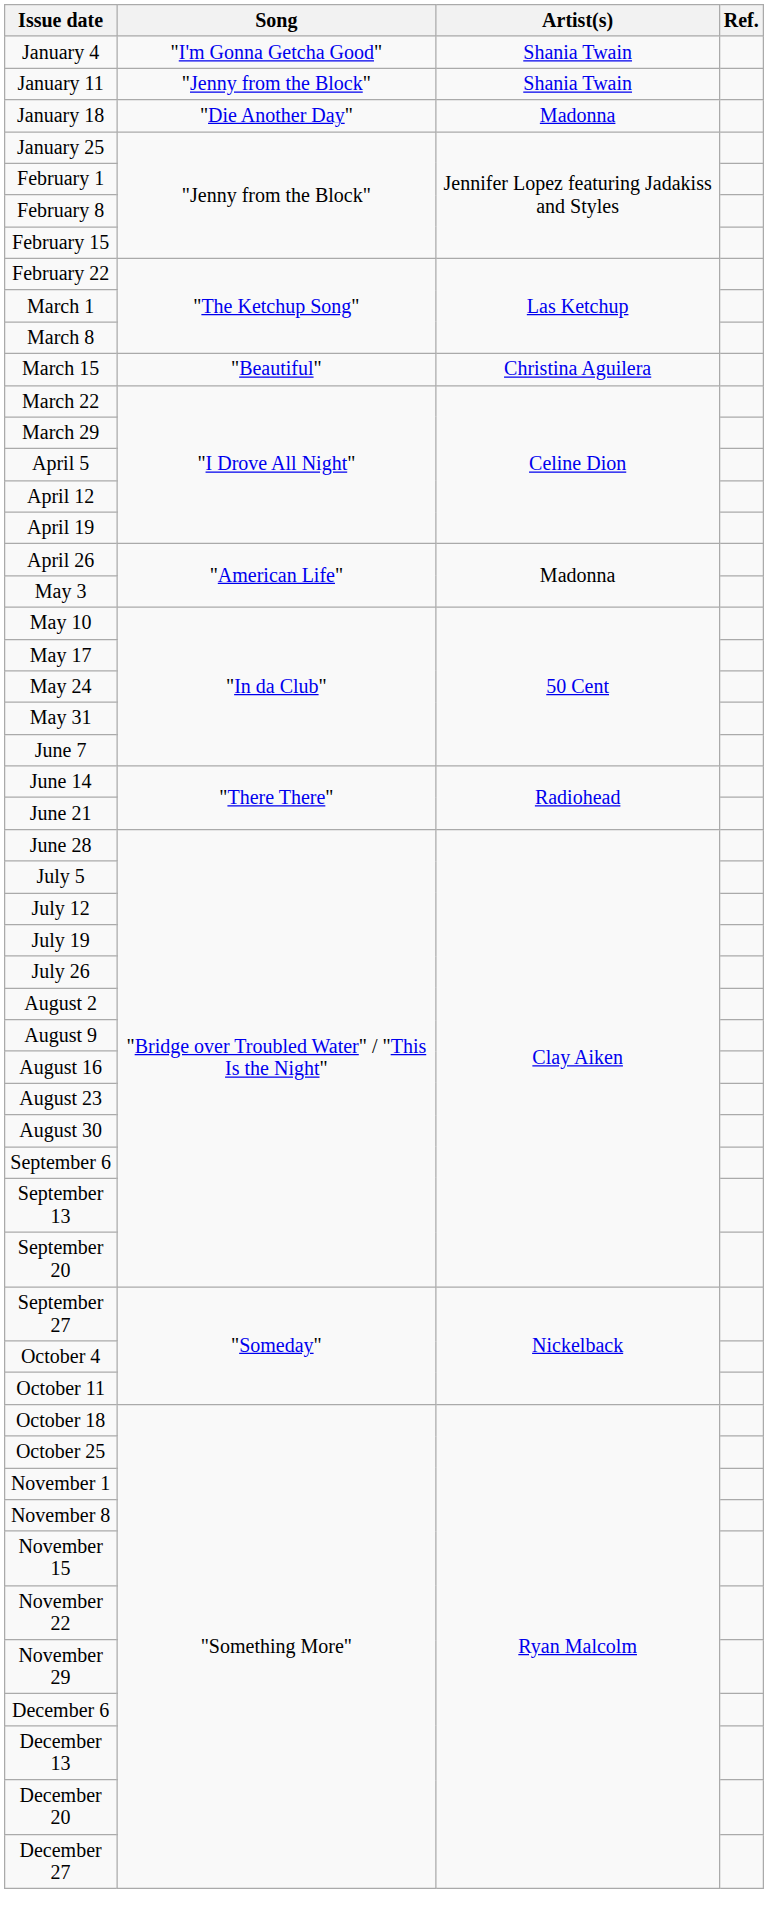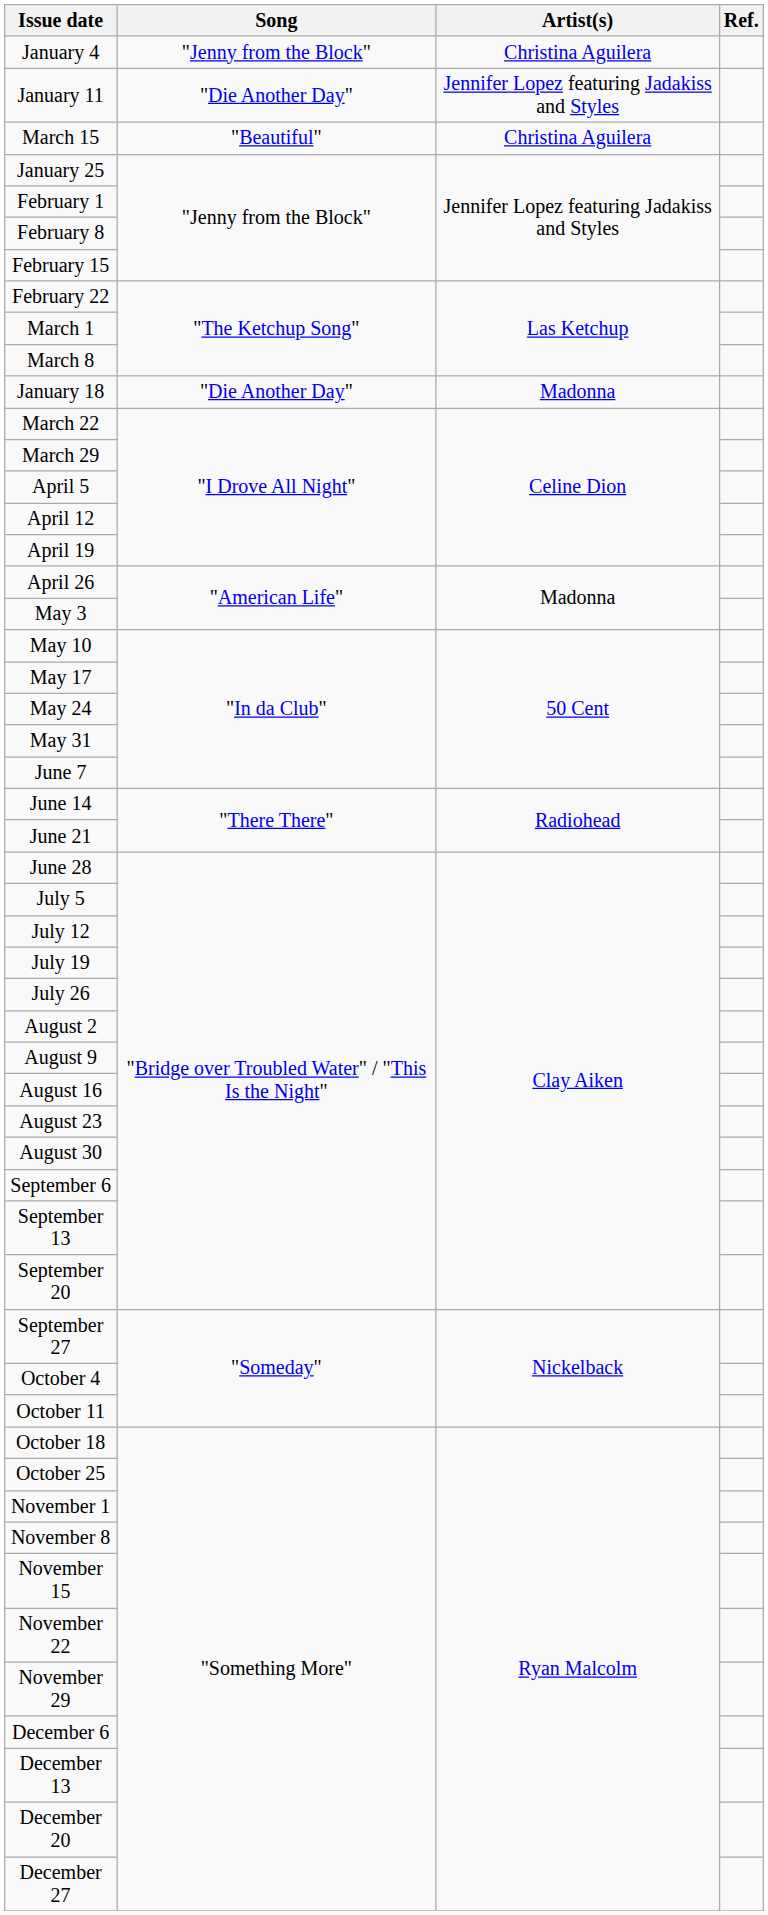 <table class="wikitable">
 <tr>
 <th align="center">Issue date</th>
 <th align="center">Song</th>
 <th align="center">Artist(s)</th>
 <th align="center">Ref.</th>
 </tr>
 <tr>
 <td align="center">January 4</td>
-<td align="center">"<a href='#'>I'm Gonna Getcha Good</a>"</td>
-<td align="center"><a href='#'>Shania Twain</a></td>
+<td align="center">"<a href='#'>Jenny from the Block</a>"</td>
+<td align="center"><a href='#'>Christina Aguilera</a></td>
 <td></td>
 </tr>
 <tr>
 <td align="center">January 11</td>
-<td align="center">"<a href='#'>Jenny from the Block</a>"</td>
-<td align="center"><a href='#'>Shania Twain</a></td>
+<td align="center">"<a href='#'>Die Another Day</a>"</td>
+<td align="center"><a href='#'>Jennifer Lopez</a> featuring <a href='#'>Jadakiss</a> and <a href='#'>Styles</a></td>
 <td></td>
 </tr>
 <tr>
-<td align="center">January 18</td>
-<td align="center">"<a href='#'>Die Another Day</a>"</td>
-<td align="center"><a href='#'>Madonna</a></td>
+<td align="center">March 15</td>
+<td align="center">"<a href='#'>Beautiful</a>"</td>
+<td align="center"><a href='#'>Christina Aguilera</a></td>
 <td></td>
 </tr>
 <tr>
 <td align="center">January 25</td>
 <td align="center" rowspan="4">"Jenny from the Block"</td>
 <td align="center" rowspan="4">Jennifer Lopez featuring Jadakiss and Styles</td>
 <td></td>
 </tr>
 <tr>
 <td align="center">February 1</td>
 <td></td>
 </tr>
 <tr>
 <td align="center">February 8</td>
 <td></td>
 </tr>
 <tr>
 <td align="center">February 15</td>
 <td></td>
 </tr>
 <tr>
 <td align="center">February 22</td>
 <td align="center" rowspan="3">"<a href='#'>The Ketchup Song</a>"</td>
 <td align="center" rowspan="3"><a href='#'>Las Ketchup</a></td>
 <td></td>
 </tr>
 <tr>
 <td align="center">March 1</td>
 <td></td>
 </tr>
 <tr>
 <td align="center">March 8</td>
 <td></td>
 </tr>
 <tr>
-<td align="center">March 15</td>
-<td align="center">"<a href='#'>Beautiful</a>"</td>
-<td align="center"><a href='#'>Christina Aguilera</a></td>
+<td align="center">January 18</td>
+<td align="center">"<a href='#'>Die Another Day</a>"</td>
+<td align="center"><a href='#'>Madonna</a></td>
 <td></td>
 </tr>
 <tr>
 <td align="center">March 22</td>
 <td align="center" rowspan="5">"<a href='#'>I Drove All Night</a>"</td>
 <td align="center" rowspan="5"><a href='#'>Celine Dion</a></td>
 <td></td>
 </tr>
 <tr>
 <td align="center">March 29</td>
 <td></td>
 </tr>
 <tr>
 <td align="center">April 5</td>
 <td></td>
 </tr>
 <tr>
 <td align="center">April 12</td>
 <td></td>
 </tr>
 <tr>
 <td align="center">April 19</td>
 <td></td>
 </tr>
 <tr>
 <td align="center">April 26</td>
 <td align="center" rowspan="2">"<a href='#'>American Life</a>"</td>
 <td align="center" rowspan="2">Madonna</td>
 <td></td>
 </tr>
 <tr>
 <td align="center">May 3</td>
 <td></td>
 </tr>
 <tr>
 <td align="center">May 10</td>
 <td align="center" rowspan="5">"<a href='#'>In da Club</a>"</td>
 <td align="center" rowspan="5"><a href='#'>50 Cent</a></td>
 <td></td>
 </tr>
 <tr>
 <td align="center">May 17</td>
 <td></td>
 </tr>
 <tr>
 <td align="center">May 24</td>
 <td></td>
 </tr>
 <tr>
 <td align="center">May 31</td>
 <td></td>
 </tr>
 <tr>
 <td align="center">June 7</td>
 <td></td>
 </tr>
 <tr>
 <td align="center">June 14</td>
 <td align="center" rowspan="2">"<a href='#'>There There</a>"</td>
 <td align="center" rowspan="2"><a href='#'>Radiohead</a></td>
 <td></td>
 </tr>
 <tr>
 <td align="center">June 21</td>
 <td></td>
 </tr>
 <tr>
 <td align="center">June 28</td>
 <td align="center" rowspan="13">"<a href='#'>Bridge over Troubled Water</a>" / "<a href='#'>This Is the Night</a>"</td>
 <td align="center" rowspan="13"><a href='#'>Clay Aiken</a></td>
 <td></td>
 </tr>
 <tr>
 <td align="center">July 5</td>
 <td></td>
 </tr>
 <tr>
 <td align="center">July 12</td>
 <td></td>
 </tr>
 <tr>
 <td align="center">July 19</td>
 <td></td>
 </tr>
 <tr>
 <td align="center">July 26</td>
 <td></td>
 </tr>
 <tr>
 <td align="center">August 2</td>
 <td></td>
 </tr>
 <tr>
 <td align="center">August 9</td>
 <td></td>
 </tr>
 <tr>
 <td align="center">August 16</td>
 <td></td>
 </tr>
 <tr>
 <td align="center">August 23</td>
 <td></td>
 </tr>
 <tr>
 <td align="center">August 30</td>
 <td></td>
 </tr>
 <tr>
 <td align="center">September 6</td>
 <td></td>
 </tr>
 <tr>
 <td align="center">September 13</td>
 <td></td>
 </tr>
 <tr>
 <td align="center">September 20</td>
 <td></td>
 </tr>
 <tr>
 <td align="center">September 27</td>
 <td align="center" rowspan="3">"<a href='#'>Someday</a>"</td>
 <td align="center" rowspan="3"><a href='#'>Nickelback</a></td>
 <td></td>
 </tr>
 <tr>
 <td align="center">October 4</td>
 <td></td>
 </tr>
 <tr>
 <td align="center">October 11</td>
 <td></td>
 </tr>
 <tr>
 <td align="center">October 18</td>
 <td align="center" rowspan="11">"Something More"</td>
 <td align="center" rowspan="11"><a href='#'>Ryan Malcolm</a></td>
 <td></td>
 </tr>
 <tr>
 <td align="center">October 25</td>
 <td></td>
 </tr>
 <tr>
 <td align="center">November 1</td>
 <td></td>
 </tr>
 <tr>
 <td align="center">November 8</td>
 <td></td>
 </tr>
 <tr>
 <td align="center">November 15</td>
 <td></td>
 </tr>
 <tr>
 <td align="center">November 22</td>
 <td></td>
 </tr>
 <tr>
 <td align="center">November 29</td>
 <td></td>
 </tr>
 <tr>
 <td align="center">December 6</td>
 <td></td>
 </tr>
 <tr>
 <td align="center">December 13</td>
 <td></td>
 </tr>
 <tr>
 <td align="center">December 20</td>
 <td></td>
 </tr>
 <tr>
 <td align="center">December 27</td>
 <td></td>
 </tr>
 </table>
